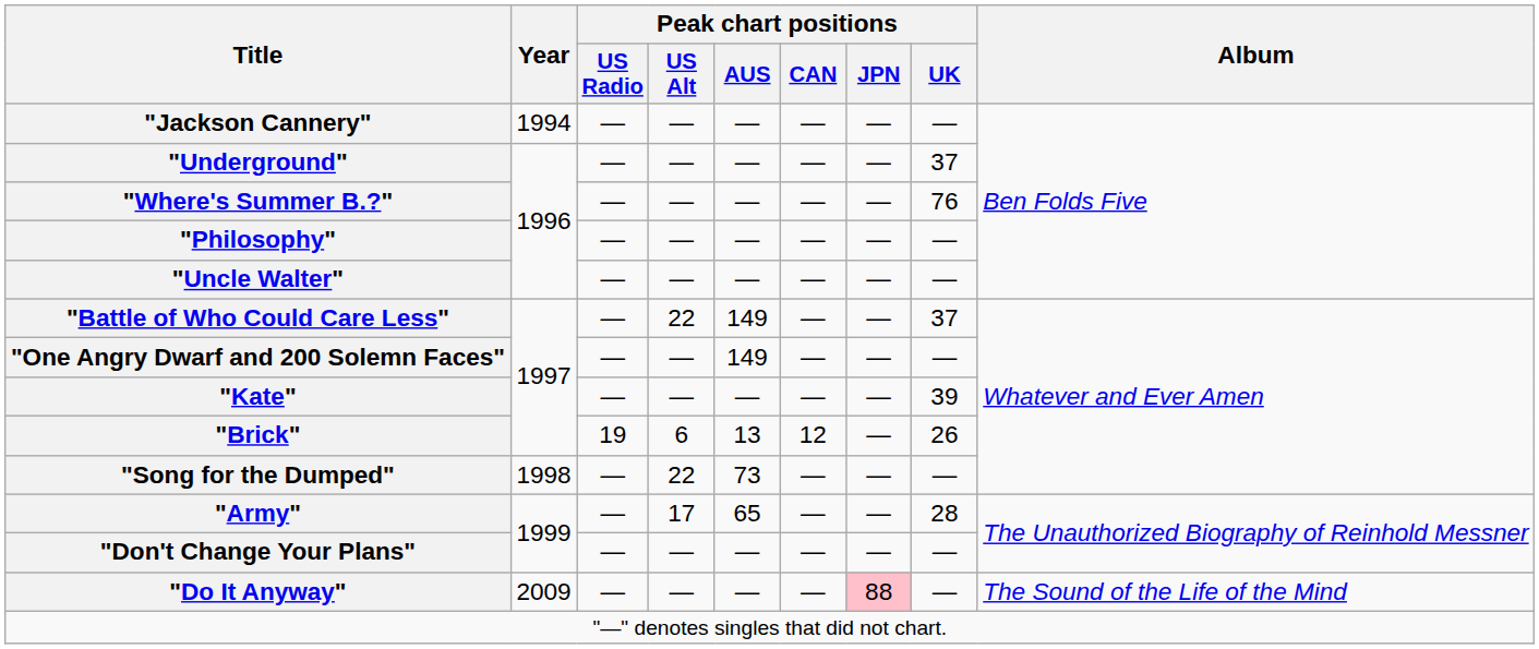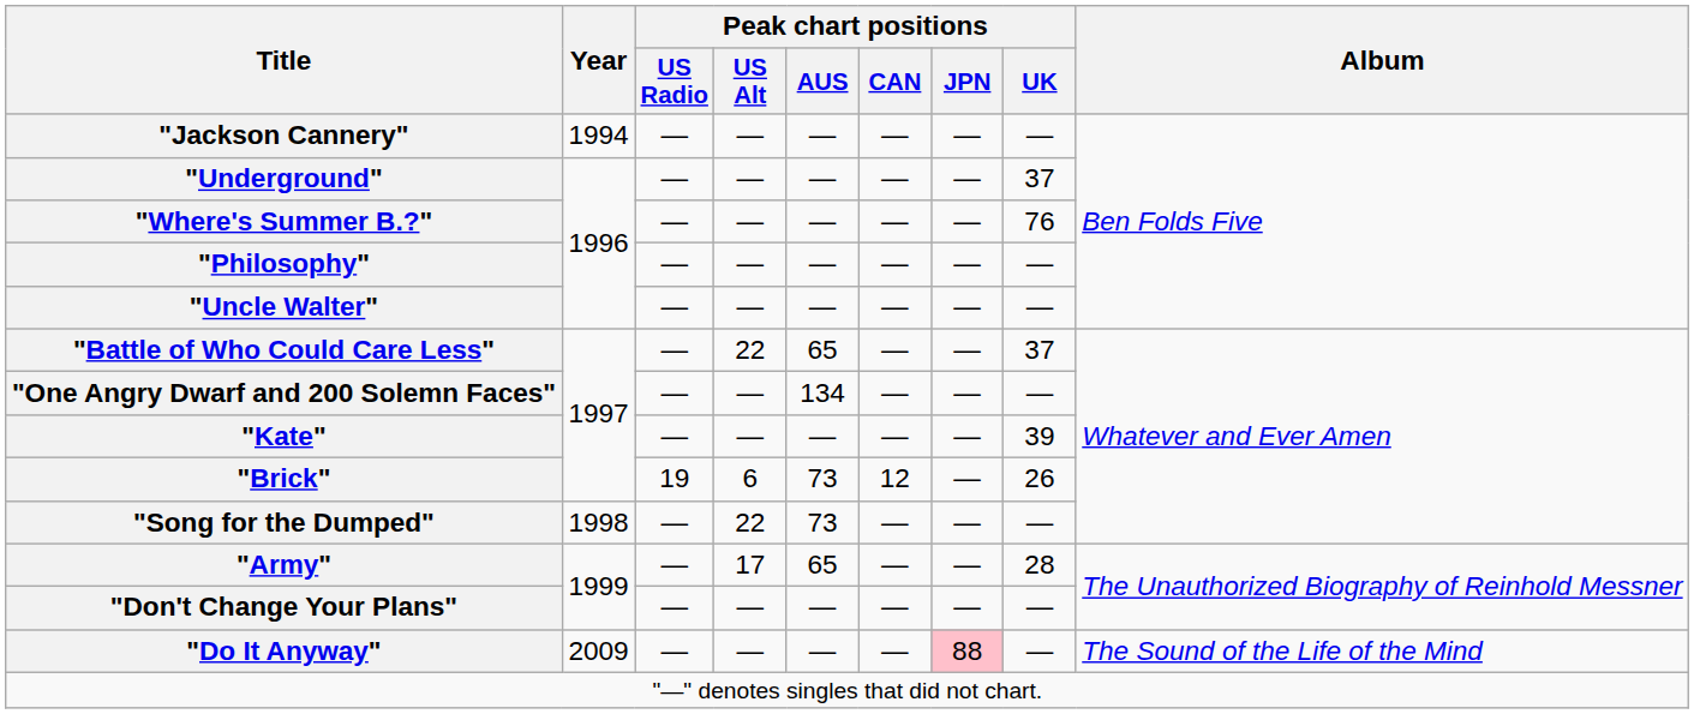 <table class="wikitable plainrowheaders" style="text-align: center">
 <tr>
 <th scope="col" rowspan="2">Title</th>
 <th scope="col" rowspan="2">Year</th>
 <th scope="col" colspan="6">Peak chart positions</th>
 <th scope="col" rowspan="2">Album</th>
 </tr>
 <tr>
 <th scope="col" style="width:2.5em;font-size:90%;"><a href='#'>US<br>Radio</a><br></th>
 <th scope="col" style="width:2.5em;font-size:90%;"><a href='#'>US Alt</a><br></th>
 <th scope="col" style="width:2.5em;font-size:90%;"><a href='#'>AUS</a><br></th>
 <th scope="col" style="width:2.5em;font-size:90%;"><a href='#'>CAN</a><br></th>
 <th scope="col" style="width:2.5em;font-size:90%;"><a href='#'>JPN</a><br></th>
 <th scope="col" style="width:2.5em;font-size:90%;"><a href='#'>UK</a><br></th>
 </tr>
 <tr>
 <th scope="row">"Jackson Cannery"</th>
 <td rowspan="1">1994</td>
 <td>—</td>
 <td>—</td>
 <td>—</td>
 <td>—</td>
 <td>—</td>
 <td>—</td>
 <td style="text-align:left;" rowspan="5"><em><a href='#'>Ben Folds Five</a></em></td>
 </tr>
 <tr>
 <th scope="row">"<a href='#'>Underground</a>"</th>
 <td rowspan="4">1996</td>
 <td>—</td>
 <td>—</td>
 <td>—</td>
 <td>—</td>
 <td>—</td>
 <td>37</td>
 </tr>
 <tr>
 <th scope="row">"<a href='#'>Where's Summer B.?</a>"</th>
 <td>—</td>
 <td>—</td>
 <td>—</td>
 <td>—</td>
 <td>—</td>
 <td>76</td>
 </tr>
 <tr>
 <th scope="row">"<a href='#'>Philosophy</a>"</th>
 <td>—</td>
 <td>—</td>
 <td>—</td>
 <td>—</td>
 <td>—</td>
 <td>—</td>
 </tr>
 <tr>
 <th scope="row">"<a href='#'>Uncle Walter</a>"</th>
 <td>—</td>
 <td>—</td>
 <td>—</td>
 <td>—</td>
 <td>—</td>
 <td>—</td>
 </tr>
 <tr>
 <th scope="row">"<a href='#'>Battle of Who Could Care Less</a>"</th>
 <td rowspan="4">1997</td>
 <td>—</td>
 <td>22</td>
-<td>149</td>
+<td>65</td>
 <td>—</td>
 <td>—</td>
 <td>37</td>
 <td style="text-align:left;" rowspan="5"><em><a href='#'>Whatever and Ever Amen</a></em></td>
 </tr>
 <tr>
 <th scope="row">"One Angry Dwarf and 200 Solemn Faces"</th>
 <td>—</td>
 <td>—</td>
-<td>149</td>
+<td>134</td>
 <td>—</td>
 <td>—</td>
 <td>—</td>
 </tr>
 <tr>
 <th scope="row">"<a href='#'>Kate</a>"</th>
 <td>—</td>
 <td>—</td>
 <td>—</td>
 <td>—</td>
 <td>—</td>
 <td>39</td>
 </tr>
 <tr>
 <th scope="row">"<a href='#'>Brick</a>"</th>
 <td>19</td>
 <td>6</td>
-<td>13</td>
+<td>73</td>
 <td>12</td>
 <td>—</td>
 <td>26</td>
 </tr>
 <tr>
 <th scope="row">"Song for the Dumped"</th>
 <td>1998</td>
 <td>—</td>
 <td>22</td>
 <td>73</td>
 <td>—</td>
 <td>—</td>
 <td>—</td>
 </tr>
 <tr>
 <th scope="row">"<a href='#'>Army</a>"</th>
 <td rowspan="2">1999</td>
 <td>—</td>
 <td>17</td>
 <td>65</td>
 <td>—</td>
 <td>—</td>
 <td>28</td>
 <td style="text-align:left;" rowspan="2"><em><a href='#'>The Unauthorized Biography of Reinhold Messner</a></em></td>
 </tr>
 <tr>
 <th scope="row">"Don't Change Your Plans"</th>
 <td>—</td>
 <td>—</td>
 <td>—</td>
 <td>—</td>
 <td>—</td>
 <td>—</td>
 </tr>
 <tr>
 <th scope="row">"<a href='#'>Do It Anyway</a>"</th>
 <td>2009</td>
 <td>—</td>
 <td>—</td>
 <td>—</td>
 <td>—</td>
 <td style="background: pink;">88</td>
 <td>—</td>
 <td align=left><em><a href='#'>The Sound of the Life of the Mind</a></em></td>
 </tr>
 <tr>
 <td colspan="16" style="text-align:center; font-size:85%">"—" denotes singles that did not chart.</td>
 </tr>
 </table>
